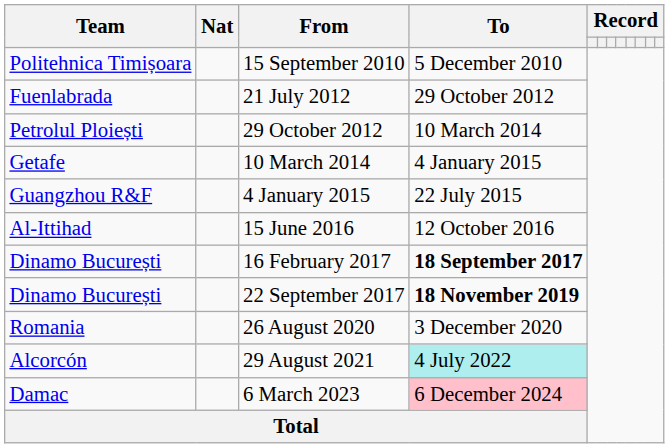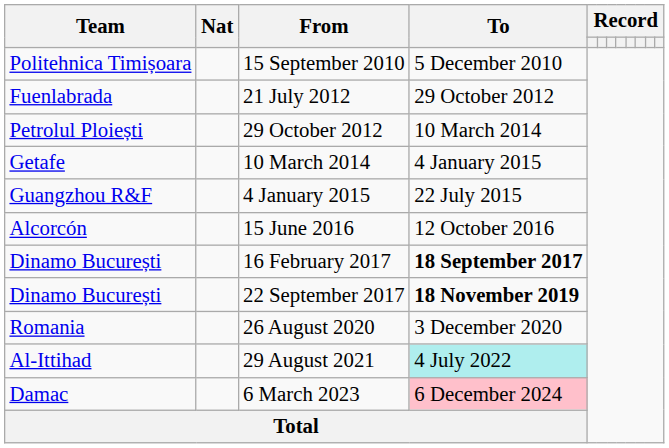 <table class="wikitable" style="text-align: center">
 <tr>
 <th rowspan=2>Team</th>
 <th rowspan=2>Nat</th>
 <th rowspan=2>From</th>
 <th rowspan=2>To</th>
 <th colspan=8>Record</th>
 </tr>
 <tr>
 <th></th>
 <th></th>
 <th></th>
 <th></th>
 <th></th>
 <th></th>
 <th></th>
 <th></th>
 </tr>
 <tr>
 <td align=left><a href='#'>Politehnica Timișoara</a></td>
 <td></td>
 <td align=left>15 September 2010</td>
 <td align=left>5 December 2010<br></td>
 </tr>
 <tr>
 <td align=left><a href='#'>Fuenlabrada</a></td>
 <td></td>
 <td align=left>21 July 2012</td>
 <td align=left>29 October 2012<br></td>
 </tr>
 <tr>
 <td align=left><a href='#'>Petrolul Ploiești</a></td>
 <td></td>
 <td align=left>29 October 2012</td>
 <td align=left>10 March 2014<br></td>
 </tr>
 <tr>
 <td align=left><a href='#'>Getafe</a></td>
 <td></td>
 <td align=left>10 March 2014</td>
 <td align=left>4 January 2015<br></td>
 </tr>
 <tr>
 <td align=left><a href='#'>Guangzhou R&F</a></td>
 <td></td>
 <td align=left>4 January 2015</td>
 <td align=left>22 July 2015<br></td>
 </tr>
 <tr>
-<td align=left><a href='#'>Al-Ittihad</a></td>
+<td align=left><a href='#'>Alcorcón</a></td>
 <td></td>
 <td align=left>15 June 2016</td>
 <td align=left>12 October 2016<br></td>
 </tr>
 <tr>
 <td align=left><a href='#'>Dinamo București</a></td>
 <td></td>
 <td align =left>16 February 2017</td>
 <td align=left><strong>18 September 2017<br></strong></td>
 </tr>
 <tr>
 <td align=left><a href='#'>Dinamo București</a></td>
 <td></td>
 <td align =left>22 September 2017</td>
 <td align=left><strong>18 November 2019<br></strong></td>
 </tr>
 <tr>
 <td align=left><a href='#'>Romania</a></td>
 <td></td>
 <td align=left>26 August 2020</td>
 <td align=left>3 December 2020<br></td>
 </tr>
 <tr>
-<td align=left><a href='#'>Alcorcón</a></td>
+<td align=left><a href='#'>Al-Ittihad</a></td>
 <td></td>
 <td align=left>29 August 2021</td>
 <td align=left style="background: paleturquoise;">4 July 2022<br></td>
 </tr>
 <tr>
 <td align=left><a href='#'>Damac</a></td>
 <td></td>
 <td align=left>6 March 2023</td>
 <td align=left style="background: pink;">6 December 2024<br></td>
 </tr>
 <tr>
 <th colspan=4>Total<br></th>
 </tr>
 </table>
